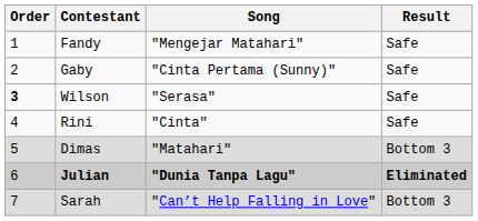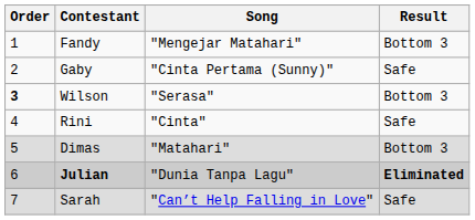 <table border="8" cellpadding="4" cellspacing="0" style="margin:  1em 1em 1em 0; background: #f9f9f9; border: 1px #aaa  solid; border-collapse: collapse; font-size: 90%;">
 <tr style="background:#f2f2f2;">
 <th>Order</th>
 <th>Contestant</th>
 <th>Song </th>
 <th>Result</th>
 </tr>
 <tr>
 <td>1</td>
 <td>Fandy</td>
 <td>"Mengejar Matahari"</td>
-<td>Safe</td>
+<td>Bottom 3</td>
 </tr>
 <tr>
 <td>2</td>
 <td>Gaby</td>
 <td>"Cinta Pertama (Sunny)" </td>
 <td>Safe</td>
 </tr>
 <tr>
 <td><strong>3</strong></td>
 <td>Wilson</td>
 <td>"Serasa" </td>
-<td>Safe</td>
+<td>Bottom 3</td>
 </tr>
 <tr>
 <td>4</td>
 <td>Rini</td>
 <td>"Cinta" </td>
 <td>Safe</td>
 </tr>
 <tr style="background:#ddd;">
 <td>5</td>
 <td>Dimas</td>
 <td>"Matahari" </td>
 <td>Bottom 3</td>
 </tr>
 <tr style="background:#ccc;">
 <td>6</td>
 <td><strong>Julian</strong></td>
-<td><strong>"Dunia Tanpa Lagu" </strong></td>
+<td>"Dunia Tanpa Lagu" </td>
 <td><strong>Eliminated</strong></td>
 </tr>
 <tr style="background:#ddd;">
 <td>7</td>
 <td>Sarah</td>
 <td>"<a href='#'>Can’t Help Falling in Love</a>"</td>
-<td>Bottom 3</td>
+<td>Safe</td>
 </tr>
 </table>
